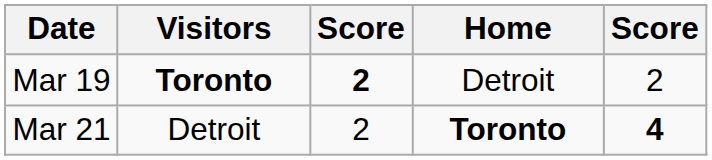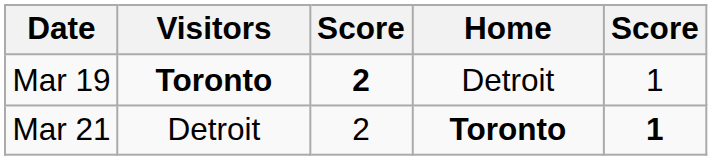 <table class="wikitable">
 <tr>
 <th width="50">Date</th>
 <th width="90">Visitors</th>
 <th width="25">Score</th>
 <th width="90">Home</th>
 <th width="25">Score</th>
 </tr>
 <tr align="center">
 <td>Mar 19</td>
 <td><strong>Toronto</strong></td>
 <td align="center"><strong>2</strong></td>
 <td>Detroit</td>
-<td align="center">2</td>
+<td align="center">1</td>
 </tr>
 <tr align="center">
 <td>Mar 21</td>
 <td>Detroit</td>
 <td align="center">2</td>
 <td><strong>Toronto</strong></td>
-<td align="center"><strong>4</strong></td>
+<td align="center"><strong>1</strong></td>
 </tr>
 </table>
